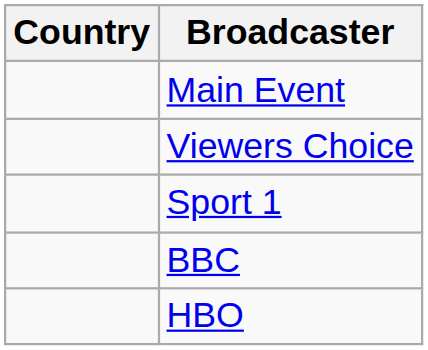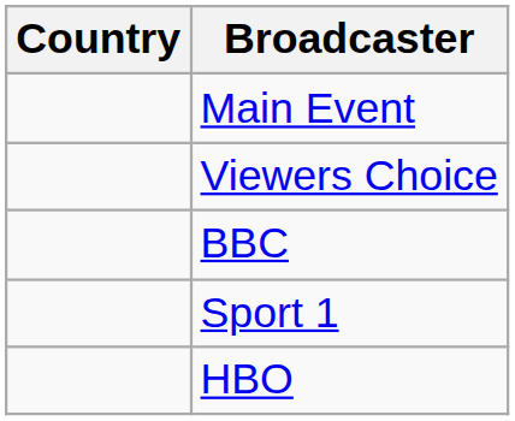 <table class="wikitable">
 <tr>
 <th align=center>Country</th>
 <th align=center>Broadcaster</th>
 </tr>
 <tr>
 <td></td>
 <td><a href='#'>Main Event</a></td>
 </tr>
 <tr>
 <td></td>
 <td><a href='#'>Viewers Choice</a></td>
 </tr>
 <tr>
 <td></td>
-<td><a href='#'>Sport 1</a></td>
+<td><a href='#'>BBC</a></td>
 </tr>
 <tr>
 <td></td>
-<td><a href='#'>BBC</a></td>
+<td><a href='#'>Sport 1</a></td>
 </tr>
 <tr>
 <td></td>
 <td><a href='#'>HBO</a></td>
 </tr>
 </table>
